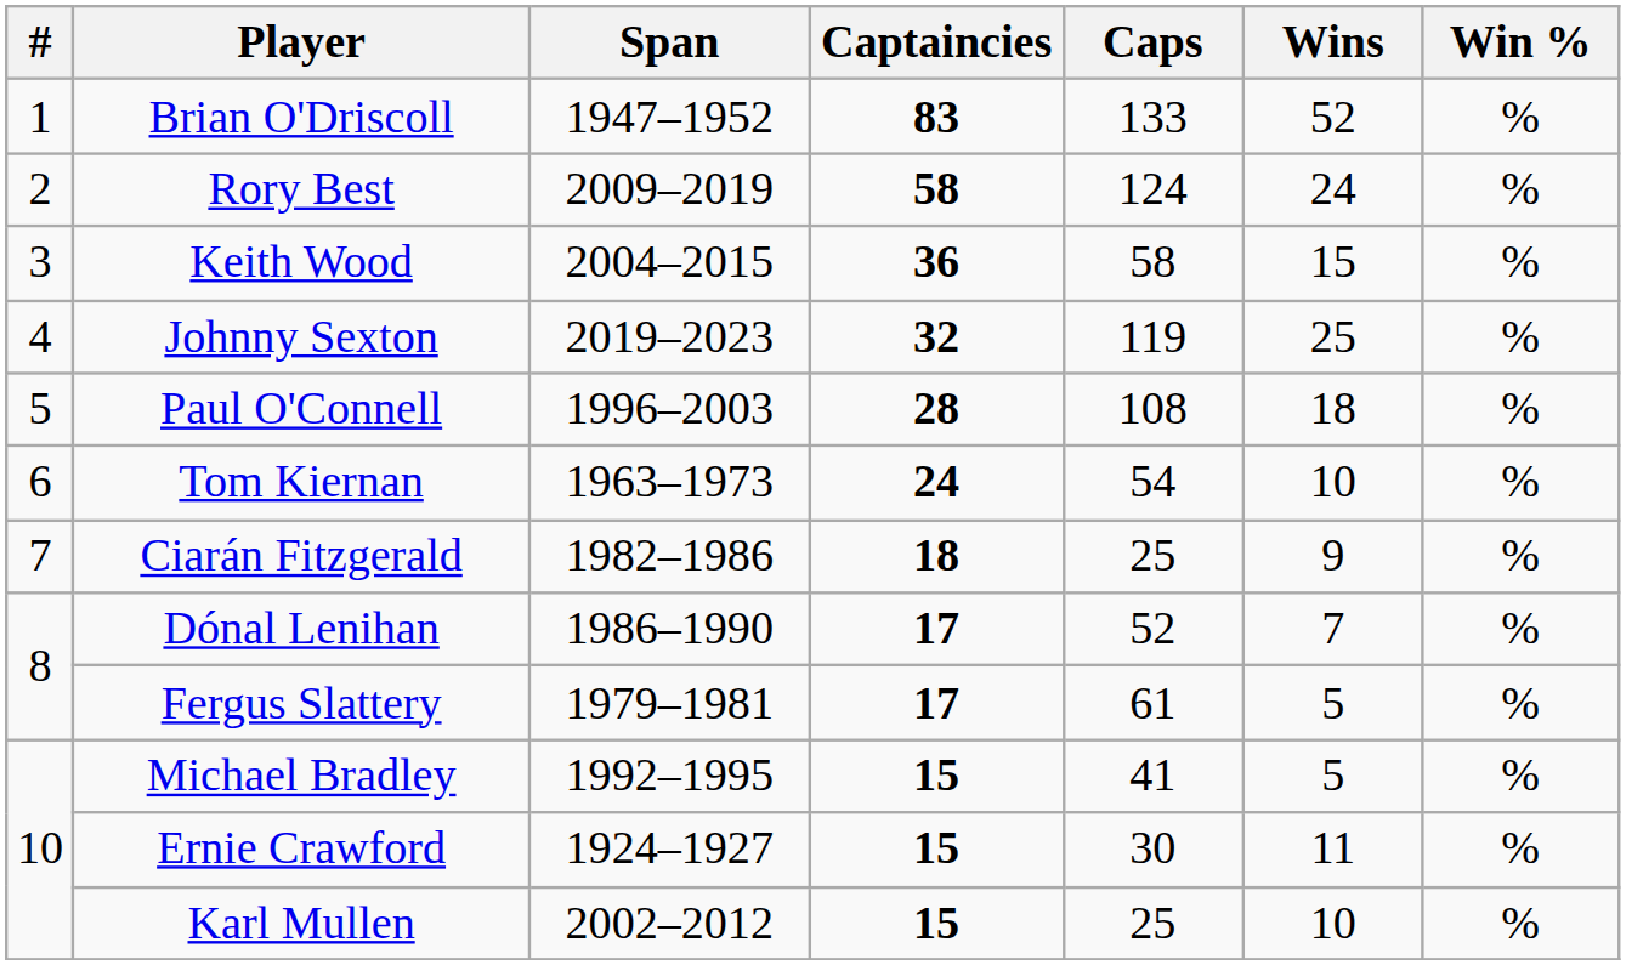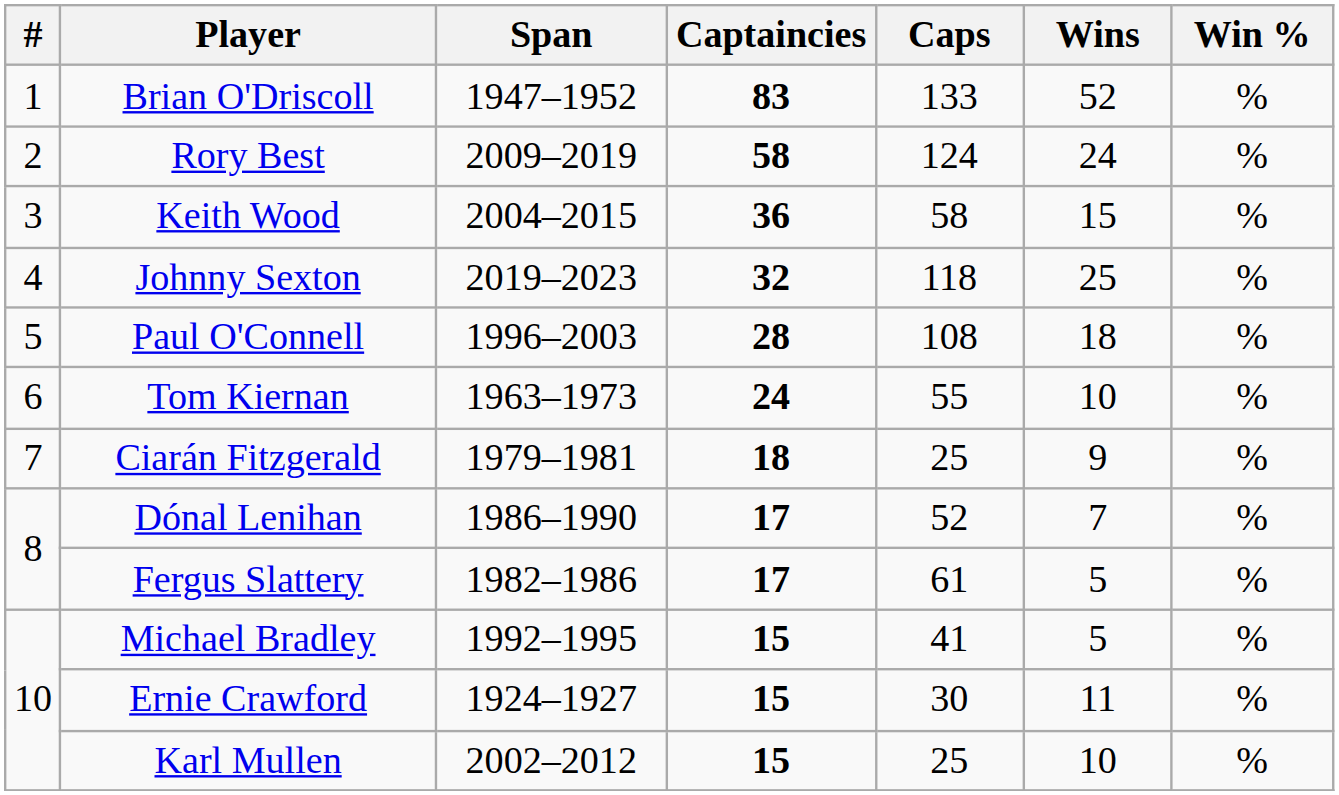 <table class="wikitable sortable" style="font-size:100%; text-align:center;">
 <tr>
 <th>#</th>
 <th style="width:150px;">Player</th>
 <th width= 90>Span</th>
 <th>Captaincies</th>
 <th width=55>Caps</th>
 <th width=55>Wins</th>
 <th width=60>Win %</th>
 </tr>
 <tr>
 <td>1</td>
 <td><a href='#'>Brian O'Driscoll</a></td>
 <td>1947–1952</td>
 <td><strong>83</strong></td>
 <td>133</td>
 <td>52</td>
 <td>%</td>
 </tr>
 <tr>
 <td>2</td>
 <td><a href='#'>Rory Best</a></td>
 <td>2009–2019</td>
 <td><strong>58</strong></td>
 <td>124</td>
 <td>24</td>
 <td>%</td>
 </tr>
 <tr>
 <td>3</td>
 <td><a href='#'>Keith Wood</a></td>
 <td>2004–2015</td>
 <td><strong>36</strong></td>
 <td>58</td>
 <td>15</td>
 <td>%</td>
 </tr>
 <tr>
 <td>4</td>
 <td><a href='#'>Johnny Sexton</a></td>
 <td>2019–2023</td>
 <td><strong>32</strong></td>
-<td>119</td>
+<td>118</td>
 <td>25</td>
 <td>%</td>
 </tr>
 <tr>
 <td>5</td>
 <td><a href='#'>Paul O'Connell</a></td>
 <td>1996–2003</td>
 <td><strong>28</strong></td>
 <td>108</td>
 <td>18</td>
 <td>%</td>
 </tr>
 <tr>
 <td>6</td>
 <td><a href='#'>Tom Kiernan</a></td>
 <td>1963–1973</td>
 <td><strong>24</strong></td>
-<td>54</td>
+<td>55</td>
 <td>10</td>
 <td>%</td>
 </tr>
 <tr>
 <td>7</td>
 <td><a href='#'>Ciarán Fitzgerald</a></td>
-<td>1982–1986</td>
+<td>1979–1981</td>
 <td><strong>18</strong></td>
 <td>25</td>
 <td>9</td>
 <td>%</td>
 </tr>
 <tr>
 <td rowspan=2>8</td>
 <td><a href='#'>Dónal Lenihan</a></td>
 <td>1986–1990</td>
 <td><strong>17</strong></td>
 <td>52</td>
 <td>7</td>
 <td>%</td>
 </tr>
 <tr>
 <td><a href='#'>Fergus Slattery</a></td>
-<td>1979–1981</td>
+<td>1982–1986</td>
 <td><strong>17</strong></td>
 <td>61</td>
 <td>5</td>
 <td>%</td>
 </tr>
 <tr>
 <td rowspan=3>10</td>
 <td><a href='#'>Michael Bradley</a></td>
 <td>1992–1995</td>
 <td><strong>15</strong></td>
 <td>41</td>
 <td>5</td>
 <td>%</td>
 </tr>
 <tr>
 <td><a href='#'>Ernie Crawford</a></td>
 <td>1924–1927</td>
 <td><strong>15</strong></td>
 <td>30</td>
 <td>11</td>
 <td>%</td>
 </tr>
 <tr>
 <td><a href='#'>Karl Mullen</a></td>
 <td>2002–2012</td>
 <td><strong>15</strong></td>
 <td>25</td>
 <td>10</td>
 <td>%</td>
 </tr>
 <tr>
 </tr>
 </table>
